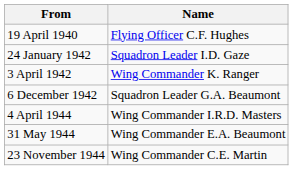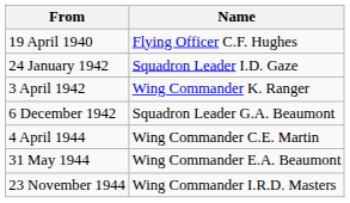 <table class="wikitable">
 <tr>
 <th>From</th>
 <th>Name</th>
 </tr>
 <tr>
 <td>19 April 1940</td>
 <td><a href='#'>Flying Officer</a> C.F. Hughes</td>
 </tr>
 <tr>
 <td>24 January 1942</td>
 <td><a href='#'>Squadron Leader</a> I.D. Gaze</td>
 </tr>
 <tr>
 <td>3 April  1942</td>
 <td><a href='#'>Wing Commander</a> K. Ranger</td>
 </tr>
 <tr>
 <td>6 December 1942</td>
 <td>Squadron Leader G.A. Beaumont</td>
 </tr>
 <tr>
 <td>4 April 1944</td>
-<td>Wing Commander I.R.D. Masters</td>
+<td>Wing Commander C.E. Martin</td>
 </tr>
 <tr>
 <td>31 May 1944</td>
 <td>Wing Commander E.A. Beaumont</td>
 </tr>
 <tr>
 <td>23 November 1944</td>
-<td>Wing Commander C.E. Martin</td>
+<td>Wing Commander I.R.D. Masters</td>
 </tr>
 </table>
